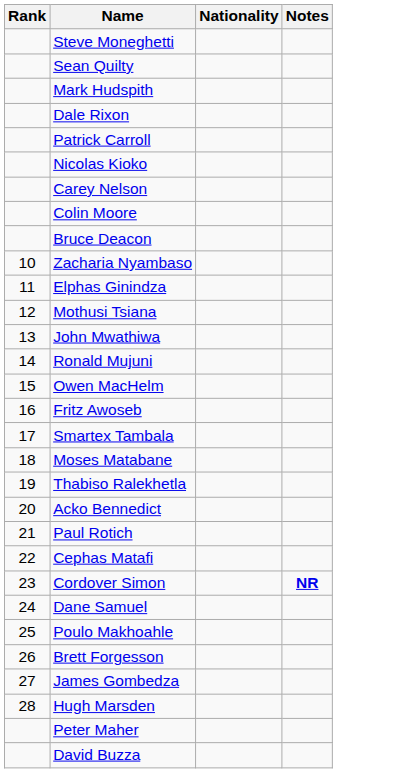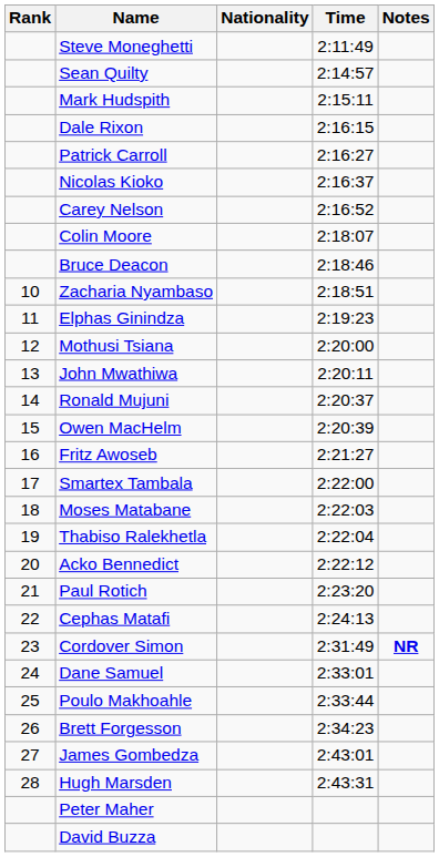 <table class="wikitable sortable" style=" text-align:center">
 <tr>
 <th>Rank</th>
 <th>Name</th>
 <th>Nationality</th>
+<th>Time</th>
 <th>Notes</th>
 </tr>
 <tr>
 <td></td>
 <td align=left><a href='#'>Steve Moneghetti</a></td>
 <td align=left></td>
+<td>2:11:49</td>
 <td></td>
 </tr>
 <tr>
 <td></td>
 <td align=left><a href='#'>Sean Quilty</a></td>
 <td align=left></td>
+<td>2:14:57</td>
 <td></td>
 </tr>
 <tr>
 <td></td>
 <td align=left><a href='#'>Mark Hudspith</a></td>
 <td align=left></td>
+<td>2:15:11</td>
 <td></td>
 </tr>
 <tr>
 <td></td>
 <td align=left><a href='#'>Dale Rixon</a></td>
 <td align=left></td>
+<td>2:16:15</td>
 <td></td>
 </tr>
 <tr>
 <td></td>
 <td align=left><a href='#'>Patrick Carroll</a></td>
 <td align=left></td>
+<td>2:16:27</td>
 <td></td>
 </tr>
 <tr>
 <td></td>
 <td align=left><a href='#'>Nicolas Kioko</a></td>
 <td align=left></td>
+<td>2:16:37</td>
 <td></td>
 </tr>
 <tr>
 <td></td>
 <td align=left><a href='#'>Carey Nelson</a></td>
 <td align=left></td>
+<td>2:16:52</td>
 <td></td>
 </tr>
 <tr>
 <td></td>
 <td align=left><a href='#'>Colin Moore</a></td>
 <td align=left></td>
+<td>2:18:07</td>
 <td></td>
 </tr>
 <tr>
 <td></td>
 <td align=left><a href='#'>Bruce Deacon</a></td>
 <td align=left></td>
+<td>2:18:46</td>
 <td></td>
 </tr>
 <tr>
 <td>10</td>
 <td align=left><a href='#'>Zacharia Nyambaso</a></td>
 <td align=left></td>
+<td>2:18:51</td>
 <td></td>
 </tr>
 <tr>
 <td>11</td>
 <td align=left><a href='#'>Elphas Ginindza</a></td>
 <td align=left></td>
+<td>2:19:23</td>
 <td></td>
 </tr>
 <tr>
 <td>12</td>
 <td align=left><a href='#'>Mothusi Tsiana</a></td>
 <td align=left></td>
+<td>2:20:00</td>
 <td></td>
 </tr>
 <tr>
 <td>13</td>
 <td align=left><a href='#'>John Mwathiwa</a></td>
 <td align=left></td>
+<td>2:20:11</td>
 <td></td>
 </tr>
 <tr>
 <td>14</td>
 <td align=left><a href='#'>Ronald Mujuni</a></td>
 <td align=left></td>
+<td>2:20:37</td>
 <td></td>
 </tr>
 <tr>
 <td>15</td>
 <td align=left><a href='#'>Owen MacHelm</a></td>
 <td align=left></td>
+<td>2:20:39</td>
 <td></td>
 </tr>
 <tr>
 <td>16</td>
 <td align=left><a href='#'>Fritz Awoseb</a></td>
 <td align=left></td>
+<td>2:21:27</td>
 <td></td>
 </tr>
 <tr>
 <td>17</td>
 <td align=left><a href='#'>Smartex Tambala</a></td>
 <td align=left></td>
+<td>2:22:00</td>
 <td></td>
 </tr>
 <tr>
 <td>18</td>
 <td align=left><a href='#'>Moses Matabane</a></td>
 <td align=left></td>
+<td>2:22:03</td>
 <td></td>
 </tr>
 <tr>
 <td>19</td>
 <td align=left><a href='#'>Thabiso Ralekhetla</a></td>
 <td align=left></td>
+<td>2:22:04</td>
 <td></td>
 </tr>
 <tr>
 <td>20</td>
 <td align=left><a href='#'>Acko Bennedict</a></td>
 <td align=left></td>
+<td>2:22:12</td>
 <td></td>
 </tr>
 <tr>
 <td>21</td>
 <td align=left><a href='#'>Paul Rotich</a></td>
 <td align=left></td>
+<td>2:23:20</td>
 <td></td>
 </tr>
 <tr>
 <td>22</td>
 <td align=left><a href='#'>Cephas Matafi</a></td>
 <td align=left></td>
+<td>2:24:13</td>
 <td></td>
 </tr>
 <tr>
 <td>23</td>
 <td align=left><a href='#'>Cordover Simon</a></td>
 <td align=left></td>
+<td>2:31:49</td>
 <td><strong><a href='#'>NR</a></strong></td>
 </tr>
 <tr>
 <td>24</td>
 <td align=left><a href='#'>Dane Samuel</a></td>
 <td align=left></td>
+<td>2:33:01</td>
 <td></td>
 </tr>
 <tr>
 <td>25</td>
 <td align=left><a href='#'>Poulo Makhoahle</a></td>
 <td align=left></td>
+<td>2:33:44</td>
 <td></td>
 </tr>
 <tr>
 <td>26</td>
 <td align=left><a href='#'>Brett Forgesson</a></td>
 <td align=left></td>
+<td>2:34:23</td>
 <td></td>
 </tr>
 <tr>
 <td>27</td>
 <td align=left><a href='#'>James Gombedza</a></td>
 <td align=left></td>
+<td>2:43:01</td>
 <td></td>
 </tr>
 <tr>
 <td>28</td>
 <td align=left><a href='#'>Hugh Marsden</a></td>
 <td align=left></td>
+<td>2:43:31</td>
 <td></td>
 </tr>
 <tr>
 <td></td>
 <td align=left><a href='#'>Peter Maher</a></td>
 <td align=left></td>
 <td></td>
+<td></td>
 </tr>
 <tr>
 <td></td>
 <td align=left><a href='#'>David Buzza</a></td>
 <td align=left></td>
 <td></td>
+<td></td>
 </tr>
 </table>
